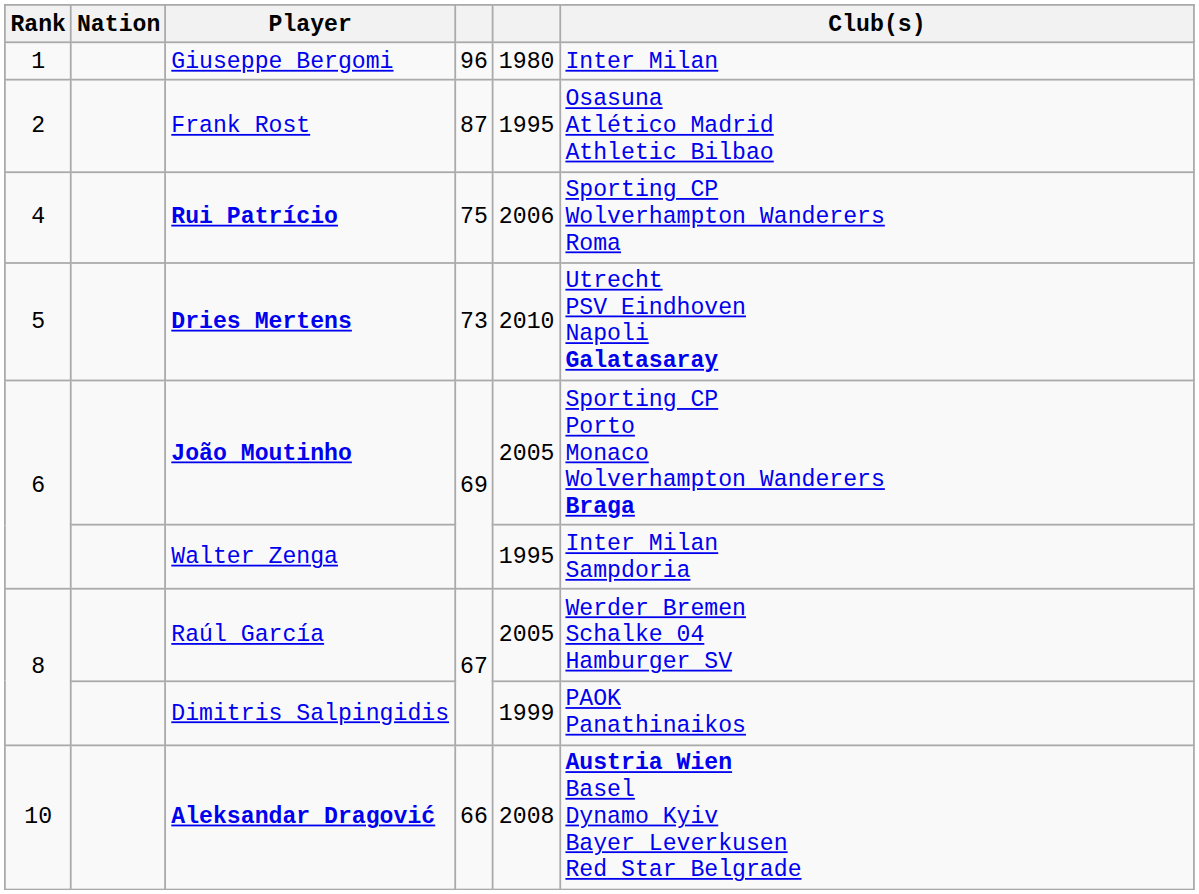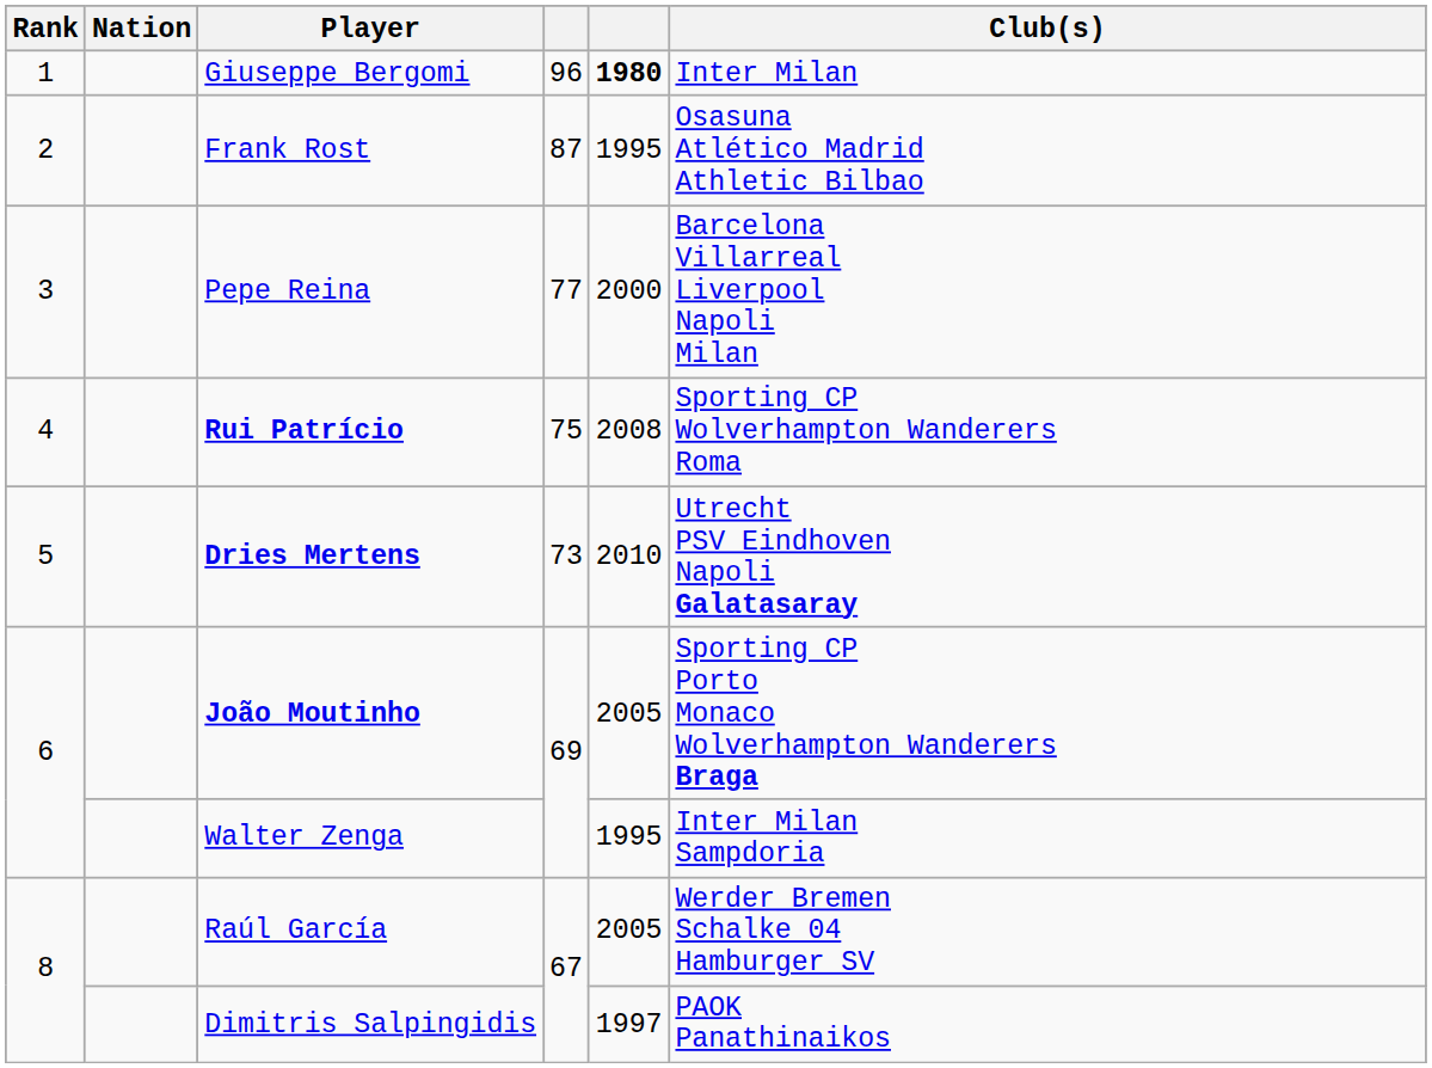 <table class="wikitable">
 <tr>
 <th>Rank</th>
 <th>Nation</th>
 <th>Player</th>
 <th></th>
 <th></th>
 <th width=350>Club(s)</th>
 </tr>
 <tr>
 <td align=center>1</td>
 <td align=left></td>
 <td align=left><a href='#'>Giuseppe Bergomi</a></td>
 <td align=center>96</td>
-<td align=center>1980</td>
+<td align=center><strong>1980</strong></td>
 <td><a href='#'>Inter Milan</a></td>
 </tr>
 <tr>
 <td align=center>2</td>
 <td align=left></td>
 <td align=left><a href='#'>Frank Rost</a></td>
 <td align=center>87</td>
 <td align=center>1995</td>
 <td><a href='#'>Osasuna</a><br><a href='#'>Atlético Madrid</a><br><a href='#'>Athletic Bilbao</a></td>
 </tr>
 <tr>
+<td align=center>3</td>
+<td align=left></td>
+<td align=left><a href='#'>Pepe Reina</a></td>
+<td align=center>77</td>
+<td align=center>2000</td>
+<td><a href='#'>Barcelona</a><br><a href='#'>Villarreal</a><br><a href='#'>Liverpool</a><br><a href='#'>Napoli</a><br><a href='#'>Milan</a></td>
+</tr>
+<tr>
 <td align=center>4</td>
 <td align=left></td>
 <td align=left><strong><a href='#'>Rui Patrício</a></strong></td>
 <td align=center>75</td>
-<td align=center>2006</td>
+<td align=center>2008</td>
 <td><a href='#'>Sporting CP</a><br><a href='#'>Wolverhampton Wanderers</a><br><a href='#'>Roma</a></td>
 </tr>
 <tr>
 <td align=center>5</td>
 <td align=left></td>
 <td align=left><strong><a href='#'>Dries Mertens</a></strong></td>
 <td align=center>73</td>
 <td align=center>2010</td>
 <td><a href='#'>Utrecht</a><br><a href='#'>PSV Eindhoven</a><br><a href='#'>Napoli</a><br><strong><a href='#'>Galatasaray</a></strong></td>
 </tr>
 <tr>
 <td rowspan=2 align=center>6</td>
 <td align=left></td>
 <td align=left><strong><a href='#'>João Moutinho</a></strong></td>
 <td rowspan=2 align=center>69</td>
 <td align=center>2005</td>
 <td><a href='#'>Sporting CP</a><br><a href='#'>Porto</a><br><a href='#'>Monaco</a><br><a href='#'>Wolverhampton Wanderers</a><br><strong><a href='#'>Braga</a></strong></td>
 </tr>
 <tr>
 <td align=left></td>
 <td align=left><a href='#'>Walter Zenga</a></td>
 <td align=center>1995</td>
 <td><a href='#'>Inter Milan</a><br><a href='#'>Sampdoria</a></td>
 </tr>
 <tr>
 <td rowspan=2 align=center>8</td>
 <td align=left></td>
 <td align=left><a href='#'>Raúl García</a></td>
 <td rowspan=2 align=center>67</td>
 <td align=center>2005</td>
 <td><a href='#'>Werder Bremen</a><br><a href='#'>Schalke 04</a><br><a href='#'>Hamburger SV</a></td>
 </tr>
 <tr>
 <td align=left></td>
 <td align=left><a href='#'>Dimitris Salpingidis</a></td>
-<td align=center>1999</td>
+<td align=center>1997</td>
 <td><a href='#'>PAOK</a><br><a href='#'>Panathinaikos</a></td>
 </tr>
-<tr>
-<td align=center>10</td>
-<td align=left></td>
-<td align=left><strong><a href='#'>Aleksandar Dragović</a></strong></td>
-<td align=center>66</td>
-<td align=center>2008</td>
-<td><strong><a href='#'>Austria Wien</a></strong><br><a href='#'>Basel</a><br><a href='#'>Dynamo Kyiv</a><br><a href='#'>Bayer Leverkusen</a><br><a href='#'>Red Star Belgrade</a></td>
-</tr>
 </table>
